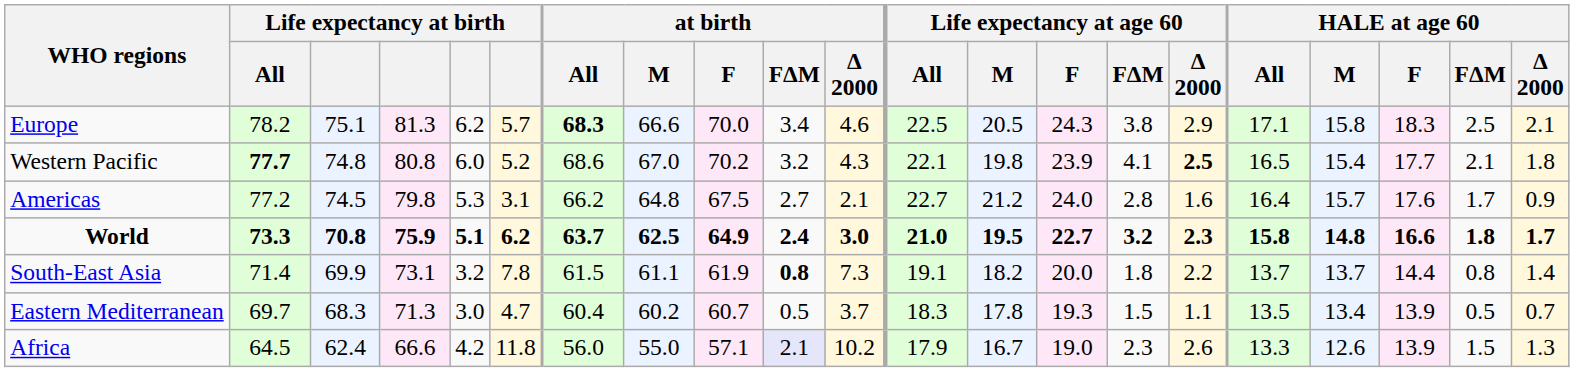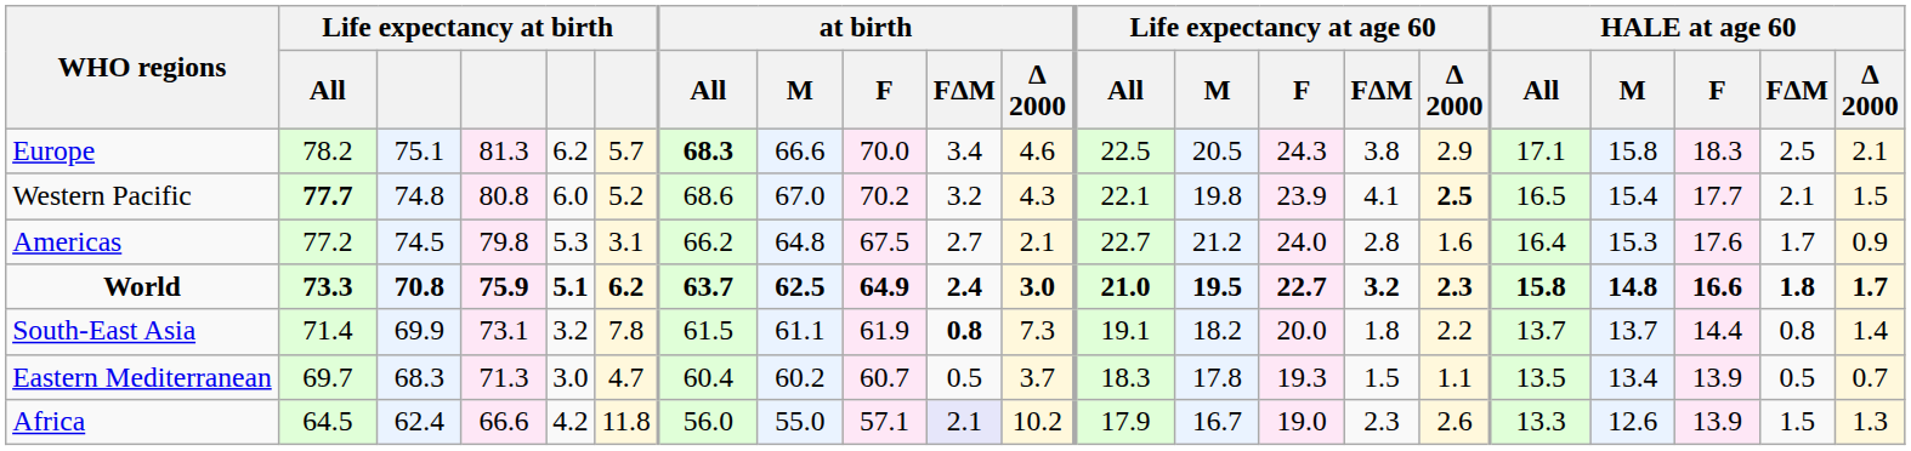 <table class="wikitable sortable static-row-numbers sort-under" style="text-align:right;">
 <tr class="static-row-header" style="text-align:center;vertical-align:bottom;">
 <th rowspan=2 style="vertical-align:middle;">WHO regions</th>
 <th colspan=5>Life expectancy at birth</th>
 <th colspan=5 style="border-left-width:2px;"> at birth</th>
 <th colspan=5 style="border-left-width:3px;">Life expectancy at age 60</th>
 <th colspan=5 style="border-left-width:2px;">HALE at age 60</th>
 </tr>
 <tr>
 <th style="width:3em;">All</th>
 <th style="width:2.5em;"></th>
 <th style="width:2.5em;"></th>
 <th></th>
 <th></th>
 <th style="width:3em; border-left-width:2px;">All</th>
 <th style="width:2.5em;">M</th>
 <th style="width:2.5em;">F</th>
 <th>FΔM</th>
 <th>Δ<br>2000</th>
 <th style="width:3em; border-left-width:3px;">All</th>
 <th style="width:2.5em;">M</th>
 <th style="width:2.5em;">F</th>
 <th>FΔM</th>
 <th>Δ<br>2000</th>
 <th style="width:3em; border-left-width:2px;">All</th>
 <th style="width:2.5em;">M</th>
 <th style="width:2.5em;">F</th>
 <th>FΔM</th>
 <th>Δ<br>2000</th>
 </tr>
 <tr>
 <td align=left><a href='#'>Europe</a></td>
 <td style="text-align:center; background:#e0ffd8;">78.2</td>
 <td style="text-align:center; background:#eaf3ff;">75.1</td>
 <td style="text-align:center; background:#fee7f6;">81.3</td>
 <td style="text-align:center;">6.2</td>
 <td style="text-align:center; background:#fff8dc;">5.7</td>
 <td style="text-align:center; background:#e0ffd8; border-left-width:2px;"><strong>68.3</strong></td>
 <td style="text-align:center; background:#eaf3ff;">66.6</td>
 <td style="text-align:center; background:#fee7f6;">70.0</td>
 <td style="text-align:center;">3.4</td>
 <td style="text-align:center; background:#fff8dc;">4.6</td>
 <td style="text-align:center; background:#e0ffd8; border-left-width:3px;">22.5</td>
 <td style="text-align:center; background:#eaf3ff;">20.5</td>
 <td style="text-align:center; background:#fee7f6;">24.3</td>
 <td style="text-align:center;">3.8</td>
 <td style="text-align:center; background:#fff8dc;">2.9</td>
 <td style="text-align:center; background:#e0ffd8; border-left-width:2px;">17.1</td>
 <td style="text-align:center; background:#eaf3ff;">15.8</td>
 <td style="text-align:center; background:#fee7f6;">18.3</td>
 <td style="text-align:center;">2.5</td>
 <td style="text-align:center; background:#fff8dc;">2.1</td>
 </tr>
 <tr>
 <td align=left>Western Pacific</td>
 <td style="text-align:center; background:#e0ffd8;"><strong>77.7</strong></td>
 <td style="text-align:center; background:#eaf3ff;">74.8</td>
 <td style="text-align:center; background:#fee7f6;">80.8</td>
 <td style="text-align:center;">6.0</td>
 <td style="text-align:center; background:#fff8dc;">5.2</td>
 <td style="text-align:center; background:#e0ffd8; border-left-width:2px;">68.6</td>
 <td style="text-align:center; background:#eaf3ff;">67.0</td>
 <td style="text-align:center; background:#fee7f6;">70.2</td>
 <td style="text-align:center;">3.2</td>
 <td style="text-align:center; background:#fff8dc;">4.3</td>
 <td style="text-align:center; background:#e0ffd8; border-left-width:3px;">22.1</td>
 <td style="text-align:center; background:#eaf3ff;">19.8</td>
 <td style="text-align:center; background:#fee7f6;">23.9</td>
 <td style="text-align:center;">4.1</td>
 <td style="text-align:center; background:#fff8dc;"><strong>2.5</strong></td>
 <td style="text-align:center; background:#e0ffd8; border-left-width:2px;">16.5</td>
 <td style="text-align:center; background:#eaf3ff;">15.4</td>
 <td style="text-align:center; background:#fee7f6;">17.7</td>
 <td style="text-align:center;">2.1</td>
-<td style="text-align:center; background:#fff8dc;">1.8</td>
+<td style="text-align:center; background:#fff8dc;">1.5</td>
 </tr>
 <tr>
 <td align=left><a href='#'>Americas</a></td>
 <td style="text-align:center; background:#e0ffd8;">77.2</td>
 <td style="text-align:center; background:#eaf3ff;">74.5</td>
 <td style="text-align:center; background:#fee7f6;">79.8</td>
 <td style="text-align:center;">5.3</td>
 <td style="text-align:center; background:#fff8dc;">3.1</td>
 <td style="text-align:center; background:#e0ffd8; border-left-width:2px;">66.2</td>
 <td style="text-align:center; background:#eaf3ff;">64.8</td>
 <td style="text-align:center; background:#fee7f6;">67.5</td>
 <td style="text-align:center;">2.7</td>
 <td style="text-align:center; background:#fff8dc;">2.1</td>
 <td style="text-align:center; background:#e0ffd8; border-left-width:3px;">22.7</td>
 <td style="text-align:center; background:#eaf3ff;">21.2</td>
 <td style="text-align:center; background:#fee7f6;">24.0</td>
 <td style="text-align:center;">2.8</td>
 <td style="text-align:center; background:#fff8dc;">1.6</td>
 <td style="text-align:center; background:#e0ffd8; border-left-width:2px;">16.4</td>
-<td style="text-align:center; background:#eaf3ff;">15.7</td>
+<td style="text-align:center; background:#eaf3ff;">15.3</td>
 <td style="text-align:center; background:#fee7f6;">17.6</td>
 <td style="text-align:center;">1.7</td>
 <td style="text-align:center; background:#fff8dc;">0.9</td>
 </tr>
 <tr class=static-row-header>
 <td align=center><strong>World</strong></td>
 <td style="text-align:center; background:#e0ffd8;"><strong>73.3</strong></td>
 <td style="text-align:center; background:#eaf3ff;"><strong>70.8</strong></td>
 <td style="text-align:center; background:#fee7f6;"><strong>75.9</strong></td>
 <td style="text-align:center;"><strong>5.1</strong></td>
 <td style="text-align:center; background:#fff8dc;"><strong>6.2</strong></td>
 <td style="text-align:center; background:#e0ffd8; border-left-width:2px;"><strong>63.7</strong></td>
 <td style="text-align:center; background:#eaf3ff;"><strong>62.5</strong></td>
 <td style="text-align:center; background:#fee7f6;"><strong>64.9</strong></td>
 <td style="text-align:center;"><strong>2.4</strong></td>
 <td style="text-align:center; background:#fff8dc;"><strong>3.0</strong></td>
 <td style="text-align:center; background:#e0ffd8; border-left-width:3px;"><strong>21.0</strong></td>
 <td style="text-align:center; background:#eaf3ff;"><strong>19.5</strong></td>
 <td style="text-align:center; background:#fee7f6;"><strong>22.7</strong></td>
 <td style="text-align:center;"><strong>3.2</strong></td>
 <td style="text-align:center; background:#fff8dc;"><strong>2.3</strong></td>
 <td style="text-align:center; background:#e0ffd8; border-left-width:2px;"><strong>15.8</strong></td>
 <td style="text-align:center; background:#eaf3ff;"><strong>14.8</strong></td>
 <td style="text-align:center; background:#fee7f6;"><strong>16.6</strong></td>
 <td style="text-align:center;"><strong>1.8</strong></td>
 <td style="text-align:center; background:#fff8dc;"><strong>1.7</strong></td>
 </tr>
 <tr>
 <td align=left><a href='#'>South-East Asia</a></td>
 <td style="text-align:center; background:#e0ffd8;">71.4</td>
 <td style="text-align:center; background:#eaf3ff;">69.9</td>
 <td style="text-align:center; background:#fee7f6;">73.1</td>
 <td style="text-align:center;">3.2</td>
 <td style="text-align:center; background:#fff8dc;">7.8</td>
 <td style="text-align:center; background:#e0ffd8; border-left-width:2px;">61.5</td>
 <td style="text-align:center; background:#eaf3ff;">61.1</td>
 <td style="text-align:center; background:#fee7f6;">61.9</td>
 <td style="text-align:center;"><strong>0.8</strong></td>
 <td style="text-align:center; background:#fff8dc;">7.3</td>
 <td style="text-align:center; background:#e0ffd8; border-left-width:3px;">19.1</td>
 <td style="text-align:center; background:#eaf3ff;">18.2</td>
 <td style="text-align:center; background:#fee7f6;">20.0</td>
 <td style="text-align:center;">1.8</td>
 <td style="text-align:center; background:#fff8dc;">2.2</td>
 <td style="text-align:center; background:#e0ffd8; border-left-width:2px;">13.7</td>
 <td style="text-align:center; background:#eaf3ff;">13.7</td>
 <td style="text-align:center; background:#fee7f6;">14.4</td>
 <td style="text-align:center;">0.8</td>
 <td style="text-align:center; background:#fff8dc;">1.4</td>
 </tr>
 <tr>
 <td align=left><a href='#'>Eastern Mediterranean</a></td>
 <td style="text-align:center; background:#e0ffd8;">69.7</td>
 <td style="text-align:center; background:#eaf3ff;">68.3</td>
 <td style="text-align:center; background:#fee7f6;">71.3</td>
 <td style="text-align:center;">3.0</td>
 <td style="text-align:center; background:#fff8dc;">4.7</td>
 <td style="text-align:center; background:#e0ffd8; border-left-width:2px;">60.4</td>
 <td style="text-align:center; background:#eaf3ff;">60.2</td>
 <td style="text-align:center; background:#fee7f6;">60.7</td>
 <td style="text-align:center;">0.5</td>
 <td style="text-align:center; background:#fff8dc;">3.7</td>
 <td style="text-align:center; background:#e0ffd8; border-left-width:3px;">18.3</td>
 <td style="text-align:center; background:#eaf3ff;">17.8</td>
 <td style="text-align:center; background:#fee7f6;">19.3</td>
 <td style="text-align:center;">1.5</td>
 <td style="text-align:center; background:#fff8dc;">1.1</td>
 <td style="text-align:center; background:#e0ffd8; border-left-width:2px;">13.5</td>
 <td style="text-align:center; background:#eaf3ff;">13.4</td>
 <td style="text-align:center; background:#fee7f6;">13.9</td>
 <td style="text-align:center;">0.5</td>
 <td style="text-align:center; background:#fff8dc;">0.7</td>
 </tr>
 <tr>
 <td align=left><a href='#'>Africa</a></td>
 <td style="text-align:center; background:#e0ffd8;">64.5</td>
 <td style="text-align:center; background:#eaf3ff;">62.4</td>
 <td style="text-align:center; background:#fee7f6;">66.6</td>
 <td style="text-align:center;">4.2</td>
 <td style="text-align:center; background:#fff8dc;">11.8</td>
 <td style="text-align:center; background:#e0ffd8; border-left-width:2px;">56.0</td>
 <td style="text-align:center; background:#eaf3ff;">55.0</td>
 <td style="text-align:center; background:#fee7f6;">57.1</td>
 <td style="background: lavender; text-align:center;">2.1</td>
 <td style="text-align:center; background:#fff8dc;">10.2</td>
 <td style="text-align:center; background:#e0ffd8; border-left-width:3px;">17.9</td>
 <td style="text-align:center; background:#eaf3ff;">16.7</td>
 <td style="text-align:center; background:#fee7f6;">19.0</td>
 <td style="text-align:center;">2.3</td>
 <td style="text-align:center; background:#fff8dc;">2.6</td>
 <td style="text-align:center; background:#e0ffd8; border-left-width:2px;">13.3</td>
 <td style="text-align:center; background:#eaf3ff;">12.6</td>
 <td style="text-align:center; background:#fee7f6;">13.9</td>
 <td style="text-align:center;">1.5</td>
 <td style="text-align:center; background:#fff8dc;">1.3</td>
 </tr>
 </table>
